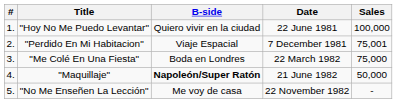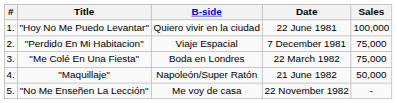 <table class="wikitable">
 <tr>
 <th>#</th>
 <th>Title</th>
 <th><a href='#'>B-side</a></th>
 <th>Date</th>
 <th>Sales</th>
 </tr>
 <tr>
 <td>1.</td>
 <td align="center">"Hoy No Me Puedo Levantar"</td>
 <td align="center">Quiero vivir en la ciudad</td>
 <td align="center">22 June 1981</td>
 <td align="center">100,000</td>
 </tr>
 <tr>
 <td>2.</td>
 <td align="center">"Perdido En Mi Habitacion"</td>
 <td align="center">Viaje Espacial</td>
 <td align="center">7 December 1981</td>
-<td align="center">75,001</td>
+<td align="center">75,000</td>
 </tr>
 <tr>
 <td>3.</td>
 <td align="center">"Me Colé En Una Fiesta"</td>
 <td align="center">Boda en Londres</td>
 <td align="center">22 March  1982</td>
 <td align="center">75,000</td>
 </tr>
 <tr>
 <td>4.</td>
 <td align="center">"Maquillaje"</td>
-<td align="center"><strong>Napoleón/Super Ratón</strong></td>
+<td align="center">Napoleón/Super Ratón</td>
 <td align="center">21 June 1982</td>
 <td align="center">50,000</td>
 </tr>
 <tr>
 <td>5.</td>
 <td align="center">"No Me Enseñen La Lección"</td>
 <td align="center">Me voy de casa</td>
 <td align="center">22 November 1982</td>
 <td align="center">-</td>
 </tr>
 </table>
